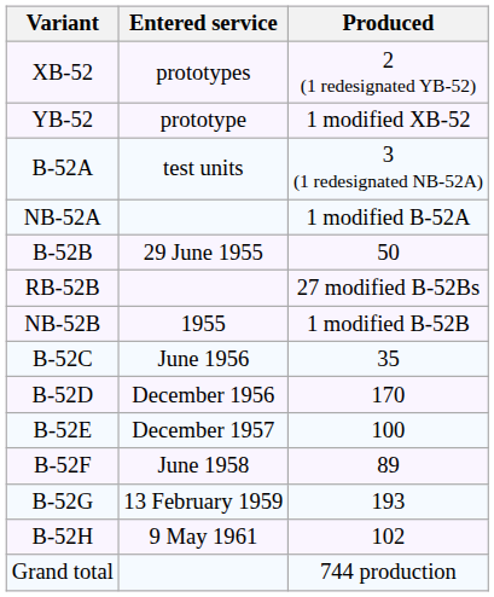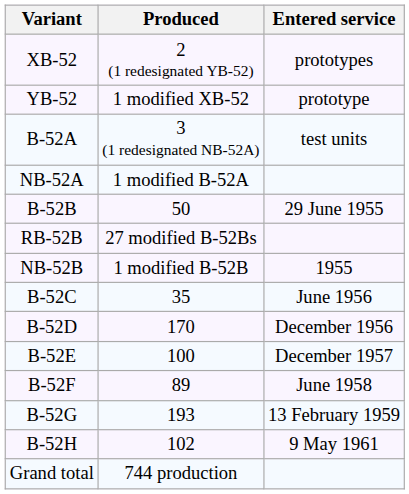 <table class="wikitable" style="float:right; text-align:center; background:#faf5ff; margin-left:1em;">
 <tr>
 <th>Variant</th>
+<th>Produced</th>
 <th>Entered service</th>
-<th>Produced</th>
 </tr>
 <tr>
 <td>XB-52</td>
+<td>2 <br> <small>(1 redesignated YB-52)</small></td>
 <td>prototypes</td>
-<td>2 <br> <small>(1 redesignated YB-52)</small></td>
 </tr>
 <tr>
 <td>YB-52</td>
+<td>1 modified XB-52</td>
 <td>prototype</td>
-<td>1 modified XB-52</td>
 </tr>
 <tr style="background:#f5faff;">
 <td>B-52A</td>
+<td>3 <br> <small>(1 redesignated NB-52A)</small></td>
 <td>test units</td>
-<td>3 <br> <small>(1 redesignated NB-52A)</small></td>
 </tr>
 <tr style="background:#f5faff;">
 <td>NB-52A</td>
+<td>1 modified B-52A</td>
 <td></td>
-<td>1 modified B-52A</td>
 </tr>
 <tr>
 <td>B-52B</td>
+<td>50</td>
 <td>29 June 1955</td>
-<td>50</td>
 </tr>
 <tr>
 <td>RB-52B</td>
+<td>27 modified B-52Bs</td>
 <td></td>
-<td>27 modified B-52Bs</td>
 </tr>
 <tr>
 <td>NB-52B</td>
+<td>1 modified B-52B</td>
 <td>1955</td>
-<td>1 modified B-52B</td>
 </tr>
 <tr style="background:#f5faff;">
 <td>B-52C</td>
+<td>35</td>
 <td>June 1956</td>
-<td>35</td>
 </tr>
 <tr>
 <td>B-52D</td>
+<td>170</td>
 <td>December 1956</td>
-<td>170</td>
 </tr>
 <tr style="background:#f5faff;">
 <td>B-52E</td>
+<td>100</td>
 <td>December 1957</td>
-<td>100</td>
 </tr>
 <tr>
 <td>B-52F</td>
+<td>89</td>
 <td>June 1958</td>
-<td>89</td>
 </tr>
 <tr style="background:#f5faff;">
 <td>B-52G</td>
+<td>193</td>
 <td>13 February 1959</td>
-<td>193</td>
 </tr>
 <tr>
 <td>B-52H</td>
+<td>102</td>
 <td>9 May 1961</td>
-<td>102</td>
 </tr>
 <tr style="background:#f5faff;">
 <td>Grand total</td>
+<td>744 production</td>
 <td></td>
-<td>744 production</td>
 </tr>
 </table>
